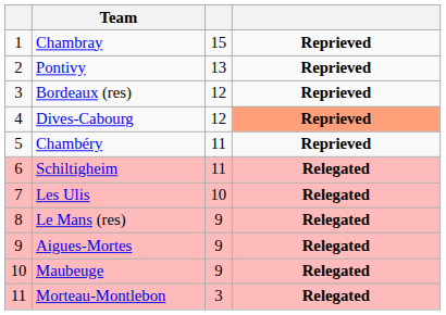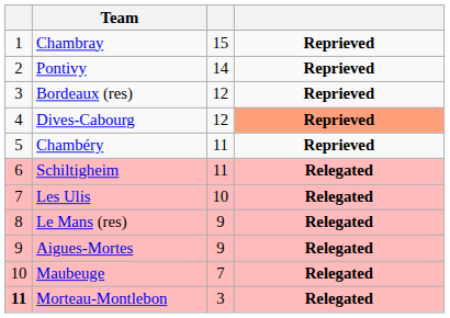 <table class="wikitable" style="text-align: center;">
 <tr>
 <th width=20></th>
 <th width=165>Team</th>
 <th width=20></th>
 <th width=200></th>
 </tr>
 <tr>
 <td>1</td>
 <td align=left><a href='#'>Chambray</a></td>
 <td>15</td>
 <td><strong>Reprieved</strong></td>
 </tr>
 <tr>
 <td>2</td>
 <td align=left><a href='#'>Pontivy</a></td>
-<td>13</td>
+<td>14</td>
 <td><strong>Reprieved</strong></td>
 </tr>
 <tr>
 <td>3</td>
 <td align=left><a href='#'>Bordeaux</a> (res)</td>
 <td>12</td>
 <td><strong>Reprieved</strong></td>
 </tr>
 <tr>
 <td>4</td>
 <td align=left><a href='#'>Dives-Cabourg</a></td>
 <td>12</td>
 <td style="background: lightsalmon;"><strong>Reprieved</strong></td>
 </tr>
 <tr>
 <td>5</td>
 <td align=left><a href='#'>Chambéry</a></td>
 <td>11</td>
 <td><strong>Reprieved</strong></td>
 </tr>
 <tr bgcolor=#FFBBBB>
 <td>6</td>
 <td align=left><a href='#'>Schiltigheim</a></td>
 <td>11</td>
 <td><strong>Relegated</strong></td>
 </tr>
 <tr bgcolor=#FFBBBB>
 <td>7</td>
 <td align=left><a href='#'>Les Ulis</a></td>
 <td>10</td>
 <td><strong>Relegated</strong></td>
 </tr>
 <tr bgcolor=#FFBBBB>
 <td>8</td>
 <td align=left><a href='#'>Le Mans</a> (res)</td>
 <td>9</td>
 <td><strong>Relegated</strong></td>
 </tr>
 <tr bgcolor=#FFBBBB>
 <td>9</td>
 <td align=left><a href='#'>Aigues-Mortes</a></td>
 <td>9</td>
 <td><strong>Relegated</strong></td>
 </tr>
 <tr bgcolor=#FFBBBB>
 <td>10</td>
 <td align=left><a href='#'>Maubeuge</a></td>
-<td>9</td>
+<td>7</td>
 <td><strong>Relegated</strong></td>
 </tr>
 <tr bgcolor=#FFBBBB>
-<td>11</td>
+<td><strong>11</strong></td>
 <td align=left><a href='#'>Morteau-Montlebon</a></td>
 <td>3</td>
 <td><strong>Relegated</strong></td>
 </tr>
 </table>
